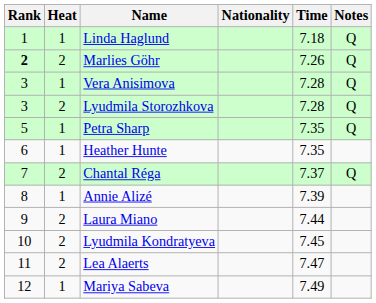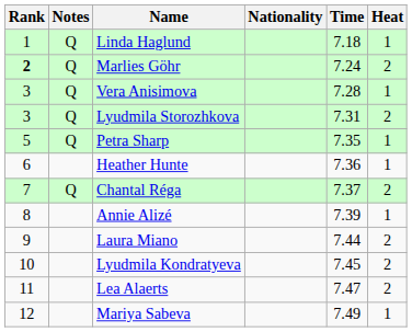 <table class="wikitable sortable" style="text-align:center">
 <tr>
 <th>Rank</th>
-<th>Heat</th>
+<th>Notes</th>
 <th>Name</th>
 <th>Nationality</th>
 <th>Time</th>
-<th>Notes</th>
+<th>Heat</th>
 </tr>
 <tr bgcolor=ccffcc>
 <td>1</td>
-<td>1</td>
+<td>Q</td>
 <td align="left"><a href='#'>Linda Haglund</a></td>
 <td align=left></td>
 <td>7.18</td>
-<td>Q</td>
+<td>1</td>
 </tr>
 <tr bgcolor=ccffcc>
 <td><strong>2</strong></td>
-<td>2</td>
+<td>Q</td>
 <td align="left"><a href='#'>Marlies Göhr</a></td>
 <td align=left></td>
-<td>7.26</td>
-<td>Q</td>
+<td>7.24</td>
+<td>2</td>
 </tr>
 <tr bgcolor=ccffcc>
 <td>3</td>
-<td>1</td>
+<td>Q</td>
 <td align="left"><a href='#'>Vera Anisimova</a></td>
 <td align=left></td>
 <td>7.28</td>
-<td>Q</td>
+<td>1</td>
 </tr>
 <tr bgcolor=ccffcc>
 <td>3</td>
-<td>2</td>
+<td>Q</td>
 <td align="left"><a href='#'>Lyudmila Storozhkova</a></td>
 <td align=left></td>
-<td>7.28</td>
-<td>Q</td>
+<td>7.31</td>
+<td>2</td>
 </tr>
 <tr bgcolor=ccffcc>
 <td>5</td>
-<td>1</td>
+<td>Q</td>
 <td align="left"><a href='#'>Petra Sharp</a></td>
 <td align=left></td>
 <td>7.35</td>
-<td>Q</td>
+<td>1</td>
 </tr>
 <tr>
 <td>6</td>
-<td>1</td>
+<td></td>
 <td align="left"><a href='#'>Heather Hunte</a></td>
 <td align=left></td>
-<td>7.35</td>
-<td></td>
+<td>7.36</td>
+<td>1</td>
 </tr>
 <tr bgcolor=ccffcc>
 <td>7</td>
-<td>2</td>
+<td>Q</td>
 <td align="left"><a href='#'>Chantal Réga</a></td>
 <td align=left></td>
 <td>7.37</td>
-<td>Q</td>
+<td>2</td>
 </tr>
 <tr>
 <td>8</td>
-<td>1</td>
+<td></td>
 <td align="left"><a href='#'>Annie Alizé</a></td>
 <td align=left></td>
 <td>7.39</td>
-<td></td>
+<td>1</td>
 </tr>
 <tr>
 <td>9</td>
-<td>2</td>
+<td></td>
 <td align="left"><a href='#'>Laura Miano</a></td>
 <td align=left></td>
 <td>7.44</td>
-<td></td>
+<td>2</td>
 </tr>
 <tr>
 <td>10</td>
-<td>2</td>
+<td></td>
 <td align="left"><a href='#'>Lyudmila Kondratyeva</a></td>
 <td align=left></td>
 <td>7.45</td>
-<td></td>
+<td>2</td>
 </tr>
 <tr>
 <td>11</td>
-<td>2</td>
+<td></td>
 <td align="left"><a href='#'>Lea Alaerts</a></td>
 <td align=left></td>
 <td>7.47</td>
-<td></td>
+<td>2</td>
 </tr>
 <tr>
 <td>12</td>
-<td>1</td>
+<td></td>
 <td align="left"><a href='#'>Mariya Sabeva</a></td>
 <td align=left></td>
 <td>7.49</td>
-<td></td>
+<td>1</td>
 </tr>
 </table>
